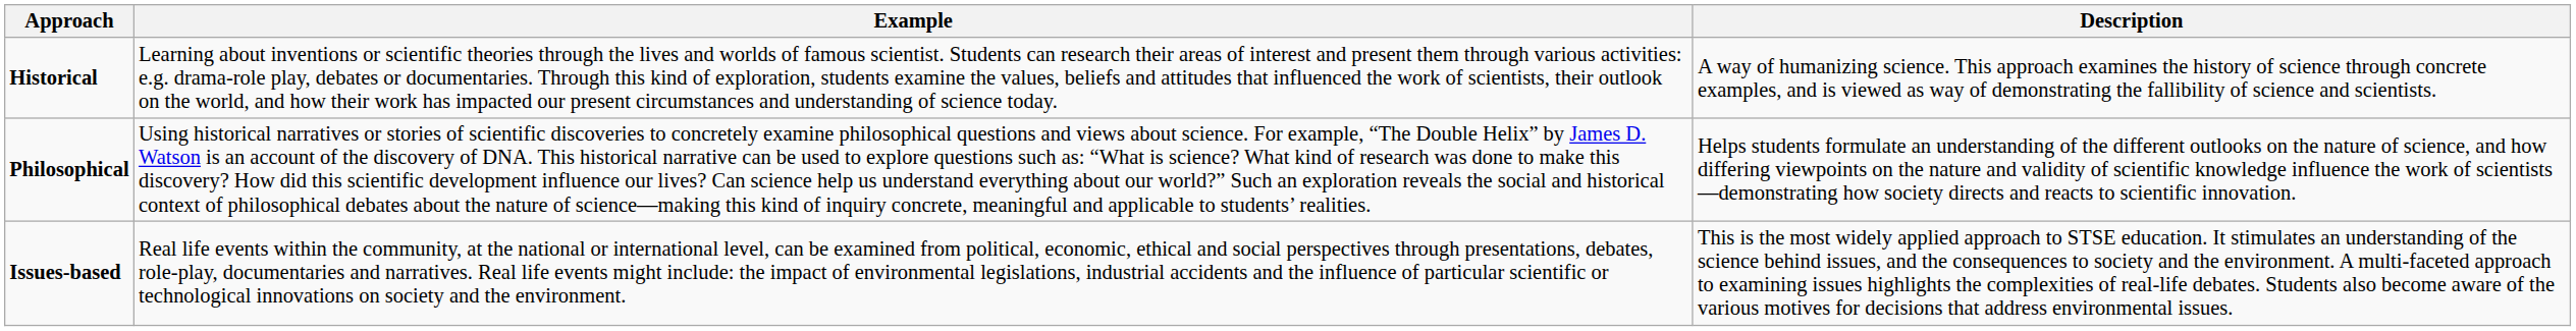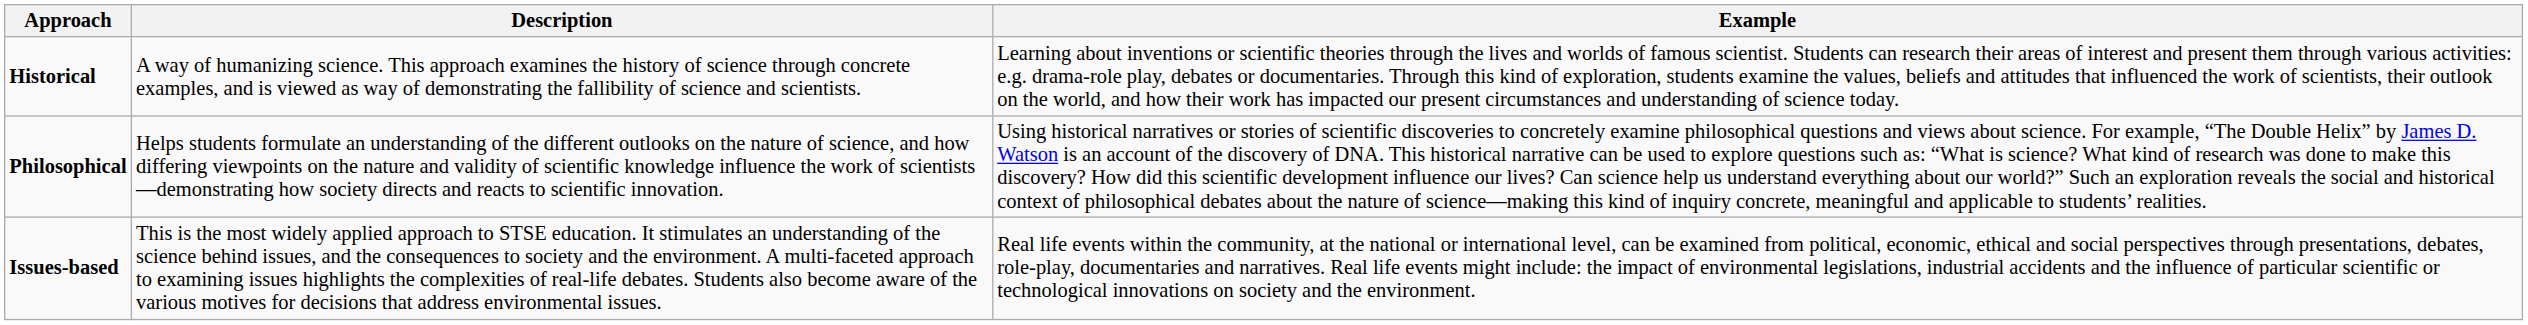 <table class="wikitable">
 <tr>
 <th><strong>Approach</strong></th>
+<th><strong>Description</strong></th>
 <th><strong>Example</strong></th>
-<th><strong>Description</strong></th>
 </tr>
 <tr>
 <td><strong>Historical</strong></td>
+<td>A way of humanizing science. This approach examines the history of science through concrete examples, and is viewed as way of demonstrating the fallibility of science and scientists.</td>
 <td>Learning about inventions or scientific theories through the lives and worlds of famous scientist. Students can research their areas of interest and present them through various activities: e.g. drama-role play, debates or documentaries. Through this kind of exploration, students examine the values, beliefs and attitudes that influenced the work of scientists, their outlook on the world, and how their work has impacted our present circumstances and understanding of science today.</td>
-<td>A way of humanizing science. This approach examines the history of science through concrete examples, and is viewed as way of demonstrating the fallibility of science and scientists.</td>
 </tr>
 <tr>
 <td><strong>Philosophical</strong></td>
+<td>Helps students formulate an understanding of the different outlooks on the nature of science, and how differing viewpoints on the nature and validity of scientific knowledge influence the work of scientists—demonstrating how society directs and reacts to scientific innovation.</td>
 <td>Using historical narratives or stories of scientific discoveries to concretely examine philosophical questions and views about science. For example, “The Double Helix” by <a href='#'>James D. Watson</a> is an account of the discovery of DNA. This historical narrative can be used to explore questions such as: “What is science? What kind of research was done to make this discovery? How did this scientific development influence our lives? Can science help us understand everything about our world?”  Such an exploration reveals the social and historical context of philosophical debates about the nature of science—making this kind of inquiry concrete, meaningful and applicable to students’ realities.</td>
-<td>Helps students formulate an understanding of the different outlooks on the nature of science, and how differing viewpoints on the nature and validity of scientific knowledge influence the work of scientists—demonstrating how society directs and reacts to scientific innovation.</td>
 </tr>
 <tr>
 <td><strong>Issues-based</strong></td>
+<td>This is the most widely applied approach to STSE education. It stimulates an understanding of the science behind issues, and the consequences to society and the environment. A multi-faceted approach to examining issues highlights the complexities of real-life debates. Students also become aware of the various motives for decisions that address environmental issues.</td>
 <td>Real life events within the community, at the national or international level, can be examined from political, economic, ethical and social perspectives through presentations, debates, role-play, documentaries and narratives. Real life events might include: the impact of environmental legislations, industrial accidents and the influence of particular scientific or technological innovations on society and the environment.</td>
-<td>This is the most widely applied approach to STSE education. It stimulates an understanding of the science behind issues, and the consequences to society and the environment. A multi-faceted approach to examining issues highlights the complexities of real-life debates. Students also become aware of the various motives for decisions that address environmental issues.</td>
 </tr>
 </table>
